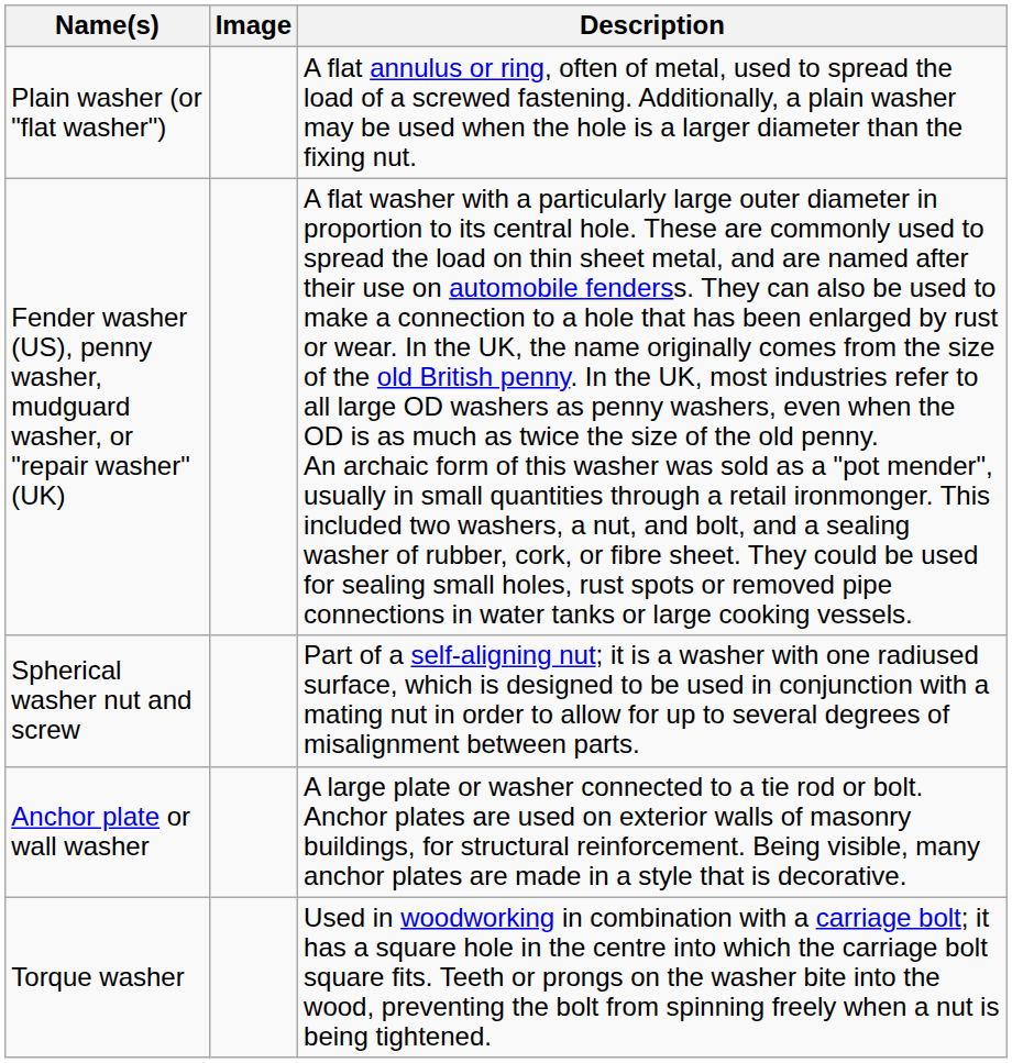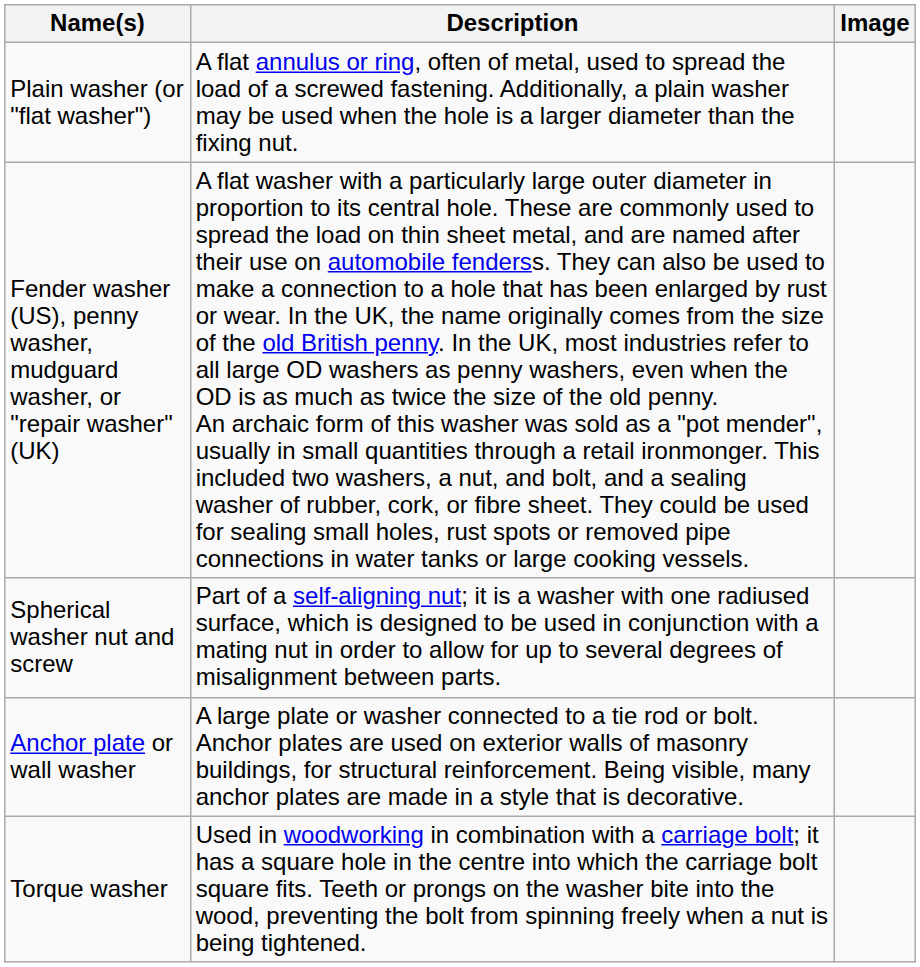 <table class="wikitable">
 <tr>
 <th>Name(s)</th>
+<th>Description</th>
 <th>Image</th>
-<th>Description</th>
 </tr>
 <tr>
 <td>Plain washer (or "flat washer")</td>
+<td>A flat <a href='#'>annulus or ring</a>, often of metal, used to spread the load of a screwed fastening. Additionally, a plain washer may be used when the hole is a larger diameter than the fixing nut.</td>
 <td></td>
-<td>A flat <a href='#'>annulus or ring</a>, often of metal, used to spread the load of a screwed fastening. Additionally, a plain washer may be used when the hole is a larger diameter than the fixing nut.</td>
 </tr>
 <tr>
 <td>Fender washer (US), penny washer, mudguard washer, or "repair washer" (UK)</td>
+<td>A flat washer with a particularly large outer diameter in proportion to its central hole. These are commonly used to spread the load on thin sheet metal, and are named after their use on <a href='#'>automobile fenders</a>s. They can also be used to make a connection to a hole that has been enlarged by rust or wear. In the UK, the name originally comes from the size of the <a href='#'>old British penny</a>. In the UK, most industries refer to all large OD washers as penny washers, even when the OD is as much as twice the size of the old penny.<br>An archaic form of this washer was sold as a "pot mender", usually in small quantities through a retail ironmonger. This included two washers, a nut, and bolt, and a sealing washer of rubber, cork, or fibre sheet. They could be used for sealing small holes, rust spots or removed pipe connections in water tanks or large cooking vessels.</td>
 <td></td>
-<td>A flat washer with a particularly large outer diameter in proportion to its central hole. These are commonly used to spread the load on thin sheet metal, and are named after their use on <a href='#'>automobile fenders</a>s. They can also be used to make a connection to a hole that has been enlarged by rust or wear. In the UK, the name originally comes from the size of the <a href='#'>old British penny</a>. In the UK, most industries refer to all large OD washers as penny washers, even when the OD is as much as twice the size of the old penny.<br>An archaic form of this washer was sold as a "pot mender", usually in small quantities through a retail ironmonger. This included two washers, a nut, and bolt, and a sealing washer of rubber, cork, or fibre sheet. They could be used for sealing small holes, rust spots or removed pipe connections in water tanks or large cooking vessels.</td>
 </tr>
 <tr>
 <td>Spherical washer nut and screw</td>
+<td>Part of a <a href='#'>self-aligning nut</a>; it is a washer with one radiused surface, which is designed to be used in conjunction with a mating nut in order to allow for up to several degrees of misalignment between parts.</td>
 <td></td>
-<td>Part of a <a href='#'>self-aligning nut</a>; it is a washer with one radiused surface, which is designed to be used in conjunction with a mating nut in order to allow for up to several degrees of misalignment between parts.</td>
 </tr>
 <tr>
 <td><a href='#'>Anchor plate</a> or wall washer</td>
+<td>A large plate or washer connected to a tie rod or bolt. Anchor plates are used on exterior walls of masonry buildings, for structural reinforcement. Being visible, many anchor plates are made in a style that is decorative.</td>
 <td></td>
-<td>A large plate or washer connected to a tie rod or bolt. Anchor plates are used on exterior walls of masonry buildings, for structural reinforcement. Being visible, many anchor plates are made in a style that is decorative.</td>
 </tr>
 <tr>
 <td>Torque washer</td>
+<td>Used in <a href='#'>woodworking</a> in combination with a <a href='#'>carriage bolt</a>; it has a square hole in the centre into which the carriage bolt square fits. Teeth or prongs on the washer bite into the wood, preventing the bolt from spinning freely when a nut is being tightened.</td>
 <td></td>
-<td>Used in <a href='#'>woodworking</a> in combination with a <a href='#'>carriage bolt</a>; it has a square hole in the centre into which the carriage bolt square fits. Teeth or prongs on the washer bite into the wood, preventing the bolt from spinning freely when a nut is being tightened.</td>
 </tr>
 </table>
